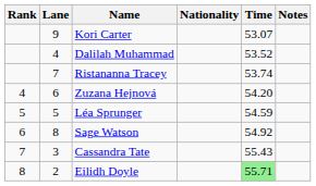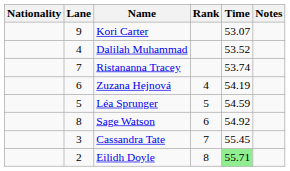 <table class="wikitable sortable" style="text-align:center">
 <tr>
-<th>Rank</th>
+<th>Nationality</th>
 <th>Lane</th>
 <th>Name</th>
-<th>Nationality</th>
+<th>Rank</th>
 <th>Time</th>
 <th>Notes</th>
 </tr>
 <tr>
-<td></td>
+<td align=left></td>
 <td>9</td>
 <td align=left><a href='#'>Kori Carter</a></td>
-<td align=left></td>
+<td></td>
 <td>53.07</td>
 <td></td>
 </tr>
 <tr>
-<td></td>
+<td align=left></td>
 <td>4</td>
 <td align=left><a href='#'>Dalilah Muhammad</a></td>
-<td align=left></td>
+<td></td>
 <td>53.52</td>
 <td></td>
 </tr>
 <tr>
-<td></td>
+<td align=left></td>
 <td>7</td>
 <td align=left><a href='#'>Ristananna Tracey</a></td>
-<td align=left></td>
+<td></td>
 <td>53.74</td>
 <td></td>
 </tr>
 <tr>
-<td>4</td>
+<td align=left></td>
 <td>6</td>
 <td align=left><a href='#'>Zuzana Hejnová</a></td>
-<td align=left></td>
-<td>54.20</td>
+<td>4</td>
+<td>54.19</td>
 <td></td>
 </tr>
 <tr>
-<td>5</td>
+<td align=left></td>
 <td>5</td>
 <td align=left><a href='#'>Léa Sprunger</a></td>
-<td align=left></td>
+<td>5</td>
 <td>54.59</td>
 <td></td>
 </tr>
 <tr>
-<td>6</td>
+<td align=left></td>
 <td>8</td>
 <td align=left><a href='#'>Sage Watson</a></td>
-<td align=left></td>
+<td>6</td>
 <td>54.92</td>
 <td></td>
 </tr>
 <tr>
-<td>7</td>
+<td align=left></td>
 <td>3</td>
 <td align=left><a href='#'>Cassandra Tate</a></td>
-<td align=left></td>
-<td>55.43</td>
+<td>7</td>
+<td>55.45</td>
 <td></td>
 </tr>
 <tr>
-<td>8</td>
+<td align=left></td>
 <td>2</td>
 <td align=left><a href='#'>Eilidh Doyle</a></td>
-<td align=left></td>
+<td>8</td>
 <td style="background: lightgreen;">55.71</td>
 <td></td>
 </tr>
 </table>
